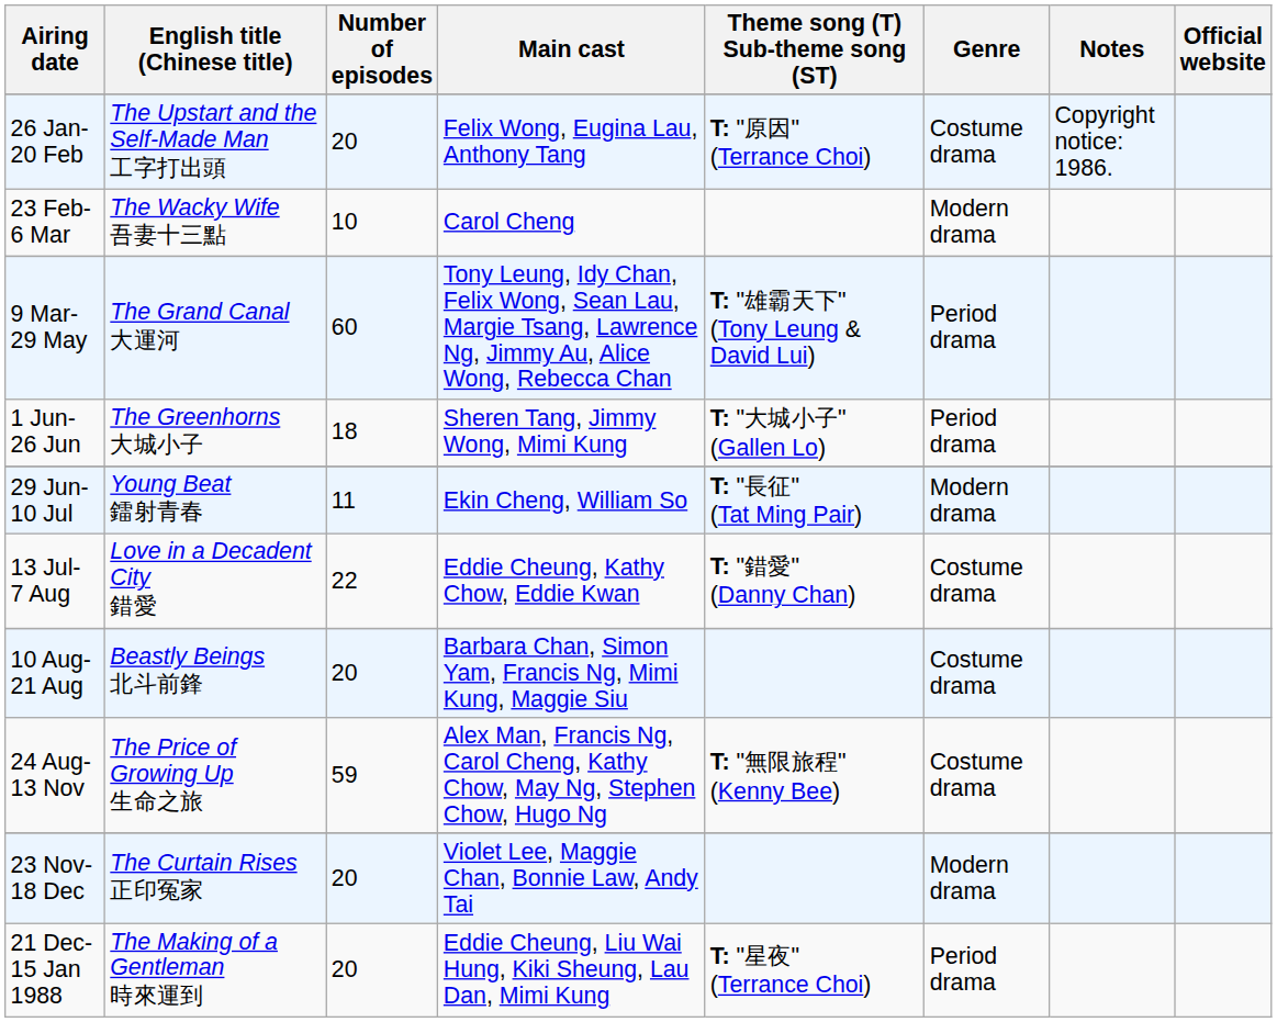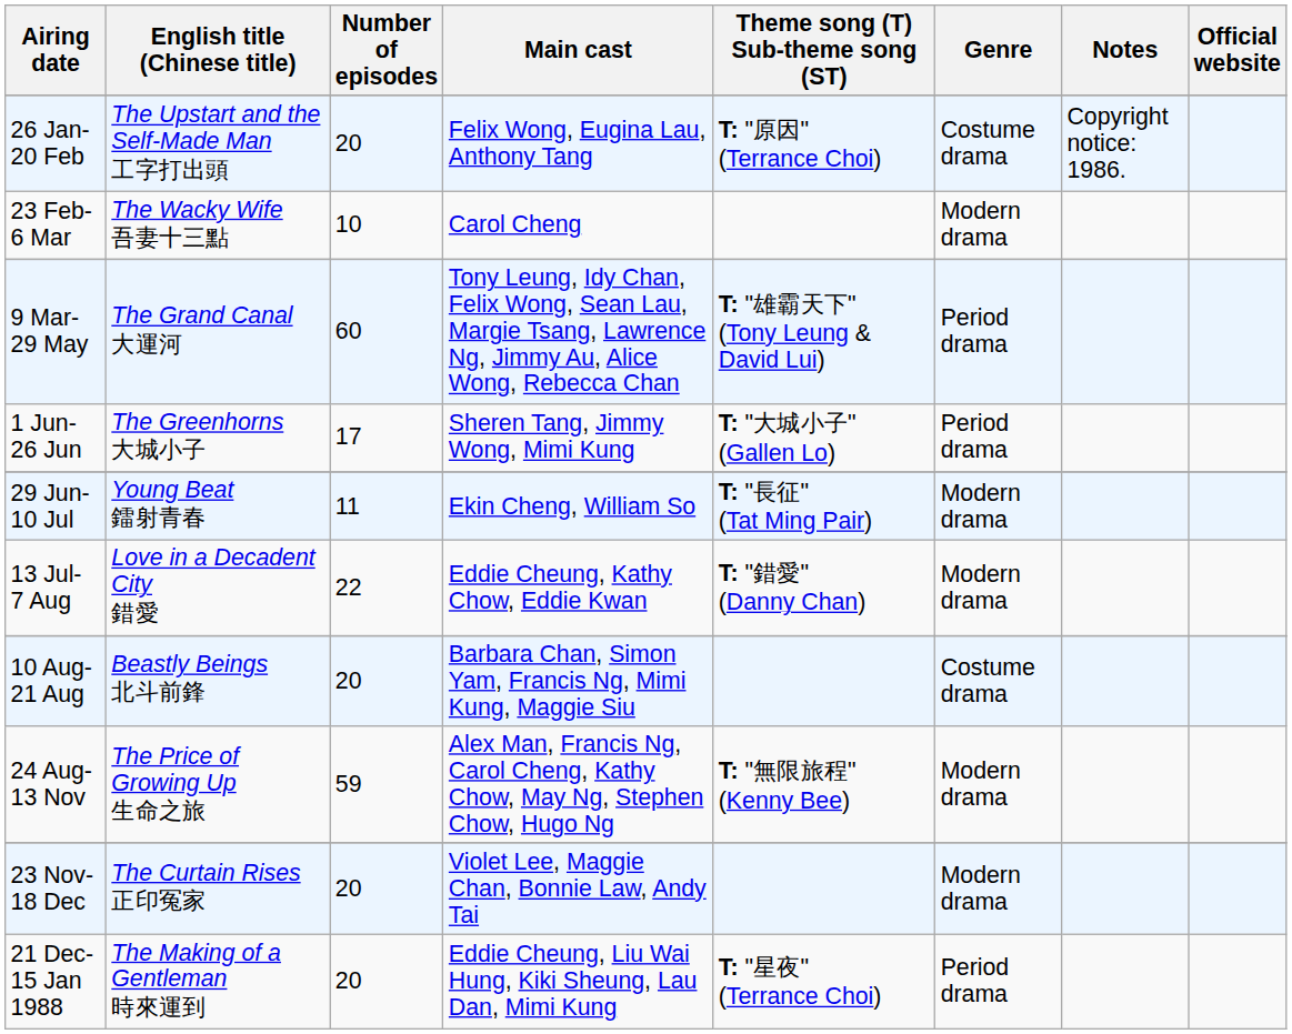 <table class="wikitable">
 <tr>
 <th align=center width=8% bgcolor="silver">Airing<br>date</th>
 <th align=center width=18% bgcolor="silver">English title <br> (Chinese title)</th>
 <th align=center width=5% bgcolor="silver">Number of episodes</th>
 <th align=center width=22% bgcolor="silver">Main cast</th>
 <th align=center width=18% bgcolor="silver">Theme song (T) <br>Sub-theme song (ST)</th>
 <th align=center width=10% bgcolor="silver">Genre</th>
 <th align=center width=10% bgcolor="silver">Notes</th>
 <th align=center width=1% bgcolor="silver">Official website</th>
 </tr>
 <tr>
 </tr>
 <tr ---- bgcolor="#ebf5ff">
 <td>26 Jan- <br> 20 Feb</td>
 <td><em><a href='#'>The Upstart and the Self-Made Man</a></em> <br> 工字打出頭</td>
 <td>20</td>
 <td><a href='#'>Felix Wong</a>, <a href='#'>Eugina Lau</a>, <a href='#'>Anthony Tang</a></td>
 <td><strong>T:</strong> "原因" <br> (<a href='#'>Terrance Choi</a>)</td>
 <td>Costume drama</td>
 <td>Copyright notice: 1986.</td>
 <td></td>
 </tr>
 <tr>
 <td>23 Feb- <br> 6 Mar</td>
 <td><em><a href='#'>The Wacky Wife</a></em><br> 吾妻十三點</td>
 <td>10</td>
 <td><a href='#'>Carol Cheng</a></td>
 <td></td>
 <td>Modern drama</td>
 <td></td>
 <td></td>
 </tr>
 <tr>
 </tr>
 <tr ---- bgcolor="#ebf5ff">
 <td>9 Mar- <br> 29 May</td>
 <td><em><a href='#'>The Grand Canal</a></em> <br> 大運河</td>
 <td>60</td>
 <td><a href='#'>Tony Leung</a>, <a href='#'>Idy Chan</a>, <a href='#'>Felix Wong</a>, <a href='#'>Sean Lau</a>, <a href='#'>Margie Tsang</a>, <a href='#'>Lawrence Ng</a>, <a href='#'>Jimmy Au</a>, <a href='#'>Alice Wong</a>, <a href='#'>Rebecca Chan</a></td>
 <td><strong>T:</strong> "雄霸天下" <br> (<a href='#'>Tony Leung</a> & <a href='#'>David Lui</a>)</td>
 <td>Period drama</td>
 <td></td>
 <td></td>
 </tr>
 <tr>
 <td>1 Jun- <br> 26 Jun</td>
 <td><em><a href='#'>The Greenhorns</a></em><br> 大城小子</td>
-<td>18</td>
+<td>17</td>
 <td><a href='#'>Sheren Tang</a>, <a href='#'>Jimmy Wong</a>, <a href='#'>Mimi Kung</a></td>
 <td><strong>T:</strong> "大城小子" <br> (<a href='#'>Gallen Lo</a>)</td>
 <td>Period drama</td>
 <td></td>
 <td></td>
 </tr>
 <tr>
 </tr>
 <tr ---- bgcolor="#ebf5ff">
 <td>29 Jun- <br> 10 Jul</td>
 <td><em><a href='#'>Young Beat</a></em> <br> 鐳射青春</td>
 <td>11</td>
 <td><a href='#'>Ekin Cheng</a>, <a href='#'>William So</a></td>
 <td><strong>T:</strong> "長征" <br> (<a href='#'>Tat Ming Pair</a>)</td>
 <td>Modern drama</td>
 <td></td>
 <td></td>
 </tr>
 <tr>
 <td>13 Jul- <br> 7 Aug</td>
 <td><em><a href='#'>Love in a Decadent City</a></em> <br> 錯愛</td>
 <td>22</td>
 <td><a href='#'>Eddie Cheung</a>, <a href='#'>Kathy Chow</a>, <a href='#'>Eddie Kwan</a></td>
 <td><strong>T:</strong> "錯愛" <br> (<a href='#'>Danny Chan</a>)</td>
-<td>Costume drama</td>
+<td>Modern drama</td>
 <td></td>
 <td></td>
 </tr>
 <tr>
 </tr>
 <tr ---- bgcolor="#ebf5ff">
 <td>10 Aug- <br> 21 Aug</td>
 <td><em><a href='#'>Beastly Beings</a></em><br> 北斗前鋒</td>
 <td>20</td>
 <td><a href='#'>Barbara Chan</a>, <a href='#'>Simon Yam</a>, <a href='#'>Francis Ng</a>, <a href='#'>Mimi Kung</a>, <a href='#'>Maggie Siu</a></td>
 <td></td>
 <td>Costume drama</td>
 <td></td>
 <td></td>
 </tr>
 <tr>
 <td>24 Aug- <br> 13 Nov</td>
 <td><em><a href='#'>The Price of Growing Up</a></em> <br> 生命之旅</td>
 <td>59</td>
 <td><a href='#'>Alex Man</a>, <a href='#'>Francis Ng</a>, <a href='#'>Carol Cheng</a>, <a href='#'>Kathy Chow</a>, <a href='#'>May Ng</a>, <a href='#'>Stephen Chow</a>, <a href='#'>Hugo Ng</a></td>
 <td><strong>T:</strong> "無限旅程" <br> (<a href='#'>Kenny Bee</a>)</td>
-<td>Costume drama</td>
+<td>Modern drama</td>
 <td></td>
 <td></td>
 </tr>
 <tr>
 </tr>
 <tr ---- bgcolor="#ebf5ff">
 <td>23 Nov- <br> 18 Dec</td>
 <td><em><a href='#'>The Curtain Rises</a></em><br> 正印冤家</td>
 <td>20</td>
 <td><a href='#'>Violet Lee</a>, <a href='#'>Maggie Chan</a>, <a href='#'>Bonnie Law</a>, <a href='#'>Andy Tai</a></td>
 <td></td>
 <td>Modern drama</td>
 <td></td>
 <td></td>
 </tr>
 <tr>
 <td>21 Dec- <br> 15 Jan 1988</td>
 <td><em><a href='#'>The Making of a Gentleman</a></em> <br> 時來運到</td>
 <td>20</td>
 <td><a href='#'>Eddie Cheung</a>, <a href='#'>Liu Wai Hung</a>, <a href='#'>Kiki Sheung</a>, <a href='#'>Lau Dan</a>, <a href='#'>Mimi Kung</a></td>
 <td><strong>T:</strong> "星夜" <br> (<a href='#'>Terrance Choi</a>)</td>
 <td>Period drama</td>
 <td></td>
 <td></td>
 </tr>
 </table>
